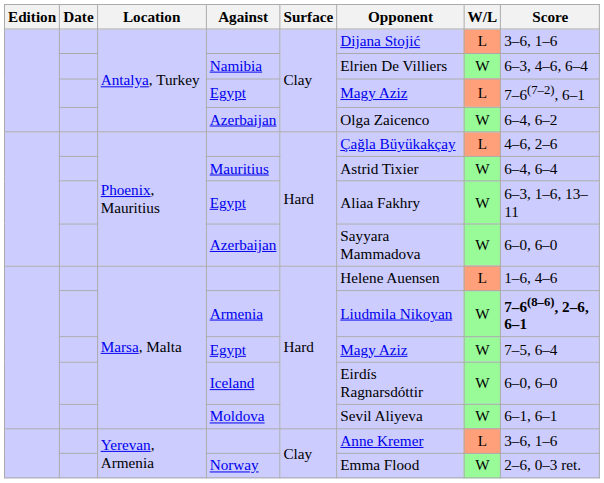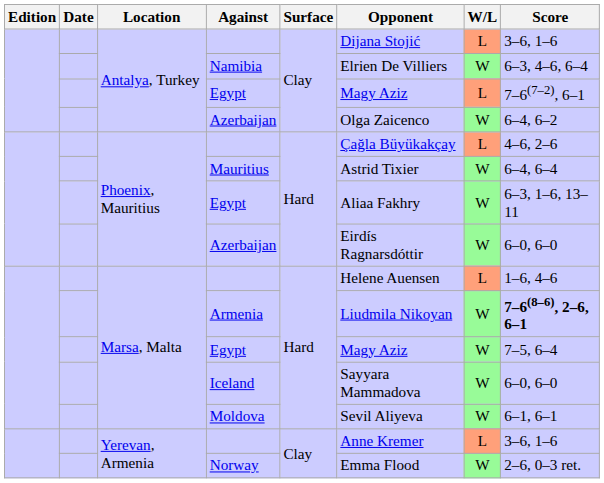 <table class=wikitable style=font-size:97%>
 <tr>
 <th>Edition</th>
 <th>Date</th>
 <th>Location</th>
 <th>Against</th>
 <th>Surface</th>
 <th>Opponent</th>
 <th>W/L</th>
 <th>Score</th>
 </tr>
 <tr style="background:#ccf;">
 <td rowspan="4"></td>
 <td></td>
 <td rowspan="4"><a href='#'>Antalya</a>, Turkey</td>
 <td> </td>
 <td rowspan="4">Clay</td>
 <td> <a href='#'>Dijana Stojić</a></td>
 <td style="text-align:center; background:#ffa07a;">L</td>
 <td>3–6, 1–6</td>
 </tr>
 <tr style="background:#ccf;">
 <td></td>
 <td> <a href='#'>Namibia</a></td>
 <td> Elrien De Villiers</td>
 <td style="text-align:center; background:#98fb98;">W</td>
 <td>6–3, 4–6, 6–4</td>
 </tr>
 <tr style="background:#ccf;">
 <td></td>
 <td> <a href='#'>Egypt</a></td>
 <td> <a href='#'>Magy Aziz</a></td>
 <td style="text-align:center; background:#ffa07a;">L</td>
 <td>7–6<sup>(7–2)</sup>, 6–1</td>
 </tr>
 <tr style="background:#ccf;">
 <td></td>
 <td> <a href='#'>Azerbaijan</a></td>
 <td> Olga Zaicenco</td>
 <td style="text-align:center; background:#98fb98;">W</td>
 <td>6–4, 6–2</td>
 </tr>
 <tr style="background:#ccf;">
 <td rowspan="4"></td>
 <td></td>
 <td rowspan="4"><a href='#'>Phoenix</a>, Mauritius</td>
 <td> </td>
 <td rowspan="4">Hard</td>
 <td> <a href='#'>Çağla Büyükakçay</a></td>
 <td style="text-align:center; background:#ffa07a;">L</td>
 <td>4–6, 2–6</td>
 </tr>
 <tr style="background:#ccf;">
 <td></td>
 <td> <a href='#'>Mauritius</a></td>
 <td> Astrid Tixier</td>
 <td style="text-align:center; background:#98fb98;">W</td>
 <td>6–4, 6–4</td>
 </tr>
 <tr style="background:#ccf;">
 <td></td>
 <td> <a href='#'>Egypt</a></td>
 <td> Aliaa Fakhry</td>
 <td style="text-align:center; background:#98fb98;">W</td>
 <td>6–3, 1–6, 13–11</td>
 </tr>
 <tr style="background:#ccf;">
 <td></td>
 <td> <a href='#'>Azerbaijan</a></td>
-<td> Sayyara Mammadova</td>
+<td> Eirdís Ragnarsdóttir</td>
 <td style="text-align:center; background:#98fb98;">W</td>
 <td>6–0, 6–0</td>
 </tr>
 <tr style="background:#ccf;">
 <td rowspan="5"></td>
 <td></td>
 <td rowspan="5"><a href='#'>Marsa</a>, Malta</td>
 <td> </td>
 <td rowspan="5">Hard</td>
 <td> Helene Auensen</td>
 <td style="text-align:center; background:#ffa07a;">L</td>
 <td>1–6, 4–6</td>
 </tr>
 <tr style="background:#ccf;">
 <td></td>
 <td> <a href='#'>Armenia</a></td>
 <td> <a href='#'>Liudmila Nikoyan</a></td>
 <td style="text-align:center; background:#98fb98;">W</td>
 <td><strong>7–6<sup>(8–6)</sup>, 2–6, 6–1</strong></td>
 </tr>
 <tr style="background:#ccf;">
 <td></td>
 <td> <a href='#'>Egypt</a></td>
 <td> <a href='#'>Magy Aziz</a></td>
 <td style="text-align:center; background:#98fb98;">W</td>
 <td>7–5, 6–4</td>
 </tr>
 <tr style="background:#ccf;">
 <td></td>
 <td> <a href='#'>Iceland</a></td>
-<td> Eirdís Ragnarsdóttir</td>
+<td> Sayyara Mammadova</td>
 <td style="text-align:center; background:#98fb98;">W</td>
 <td>6–0, 6–0</td>
 </tr>
 <tr style="background:#ccf;">
 <td></td>
 <td> <a href='#'>Moldova</a></td>
 <td> Sevil Aliyeva</td>
 <td style="text-align:center; background:#98fb98;">W</td>
 <td>6–1, 6–1</td>
 </tr>
 <tr style="background:#ccf;">
 <td rowspan="2"></td>
 <td></td>
 <td rowspan="2"><a href='#'>Yerevan</a>, Armenia</td>
 <td> </td>
 <td rowspan="2">Clay</td>
 <td> <a href='#'>Anne Kremer</a></td>
 <td style="text-align:center; background:#ffa07a;">L</td>
 <td>3–6, 1–6</td>
 </tr>
 <tr style="background:#ccf;">
 <td></td>
 <td> <a href='#'>Norway</a></td>
 <td> Emma Flood</td>
 <td style="text-align:center; background:#98fb98;">W</td>
 <td>2–6, 0–3 ret.</td>
 </tr>
 </table>
